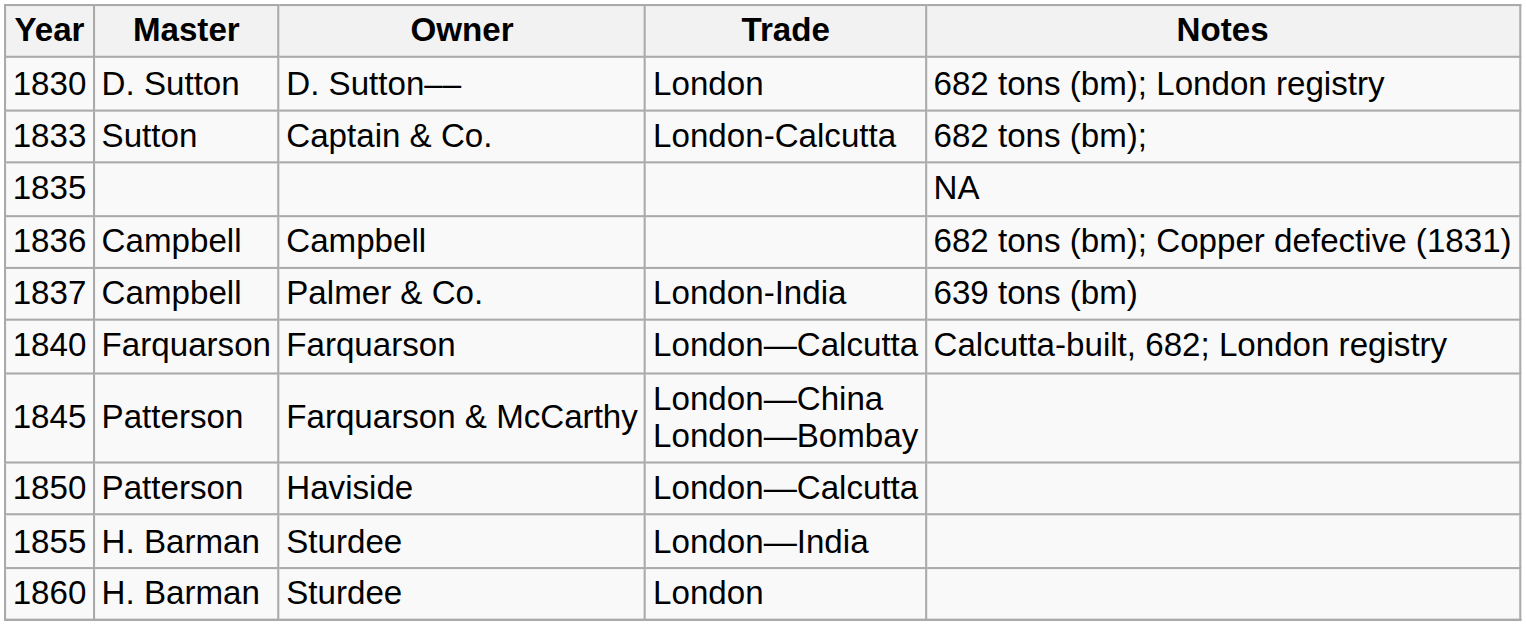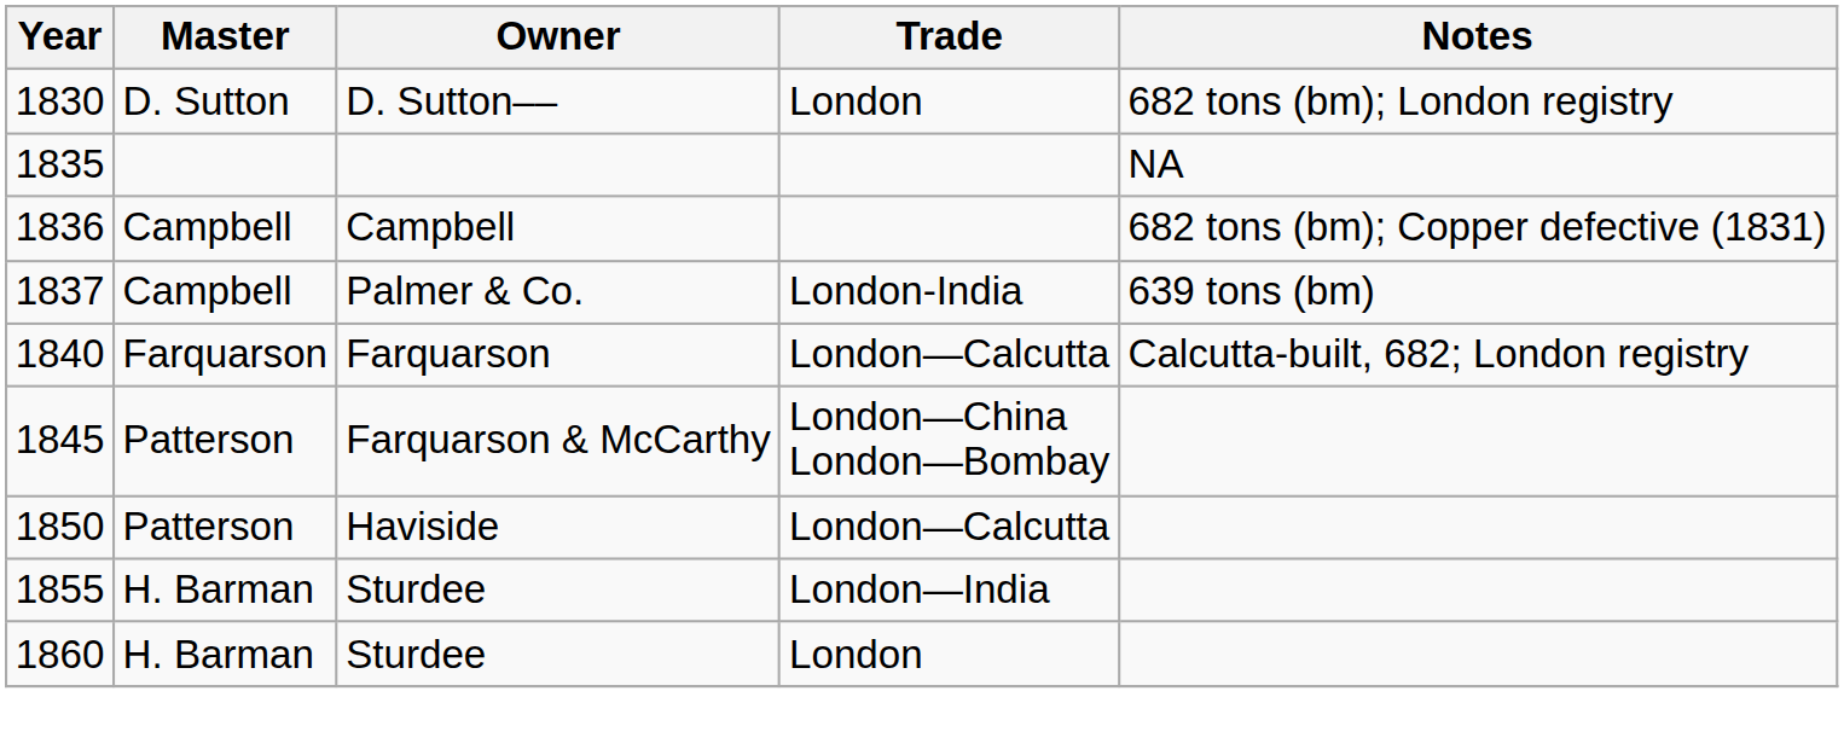 <table class="sortable wikitable">
 <tr>
 <th>Year</th>
 <th>Master</th>
 <th>Owner</th>
 <th>Trade</th>
 <th>Notes</th>
 </tr>
 <tr>
 <td>1830</td>
 <td>D. Sutton</td>
 <td>D. Sutton––</td>
 <td>London</td>
 <td>682 tons (bm); London registry</td>
-</tr>
-<tr>
-<td>1833</td>
-<td>Sutton</td>
-<td>Captain & Co.</td>
-<td>London-Calcutta</td>
-<td>682 tons (bm);</td>
 </tr>
 <tr>
 <td>1835</td>
 <td></td>
 <td></td>
 <td></td>
 <td>NA</td>
 </tr>
 <tr>
 <td>1836</td>
 <td>Campbell</td>
 <td>Campbell</td>
 <td></td>
 <td>682 tons (bm); Copper defective (1831)</td>
 </tr>
 <tr>
 <td>1837</td>
 <td>Campbell</td>
 <td>Palmer & Co.</td>
 <td>London-India</td>
 <td>639 tons (bm)</td>
 </tr>
 <tr>
 <td>1840</td>
 <td>Farquarson</td>
 <td>Farquarson</td>
 <td>London—Calcutta</td>
 <td>Calcutta-built, 682; London registry</td>
 </tr>
 <tr>
 <td>1845</td>
 <td>Patterson</td>
 <td>Farquarson & McCarthy</td>
 <td>London—China<br>London—Bombay</td>
 <td></td>
 </tr>
 <tr>
 <td>1850</td>
 <td>Patterson</td>
 <td>Haviside</td>
 <td>London—Calcutta</td>
 <td></td>
 </tr>
 <tr>
 <td>1855</td>
 <td>H. Barman</td>
 <td>Sturdee</td>
 <td>London—India</td>
 <td></td>
 </tr>
 <tr>
 <td>1860</td>
 <td>H. Barman</td>
 <td>Sturdee</td>
 <td>London</td>
 <td></td>
 </tr>
 <tr>
 </tr>
 </table>
